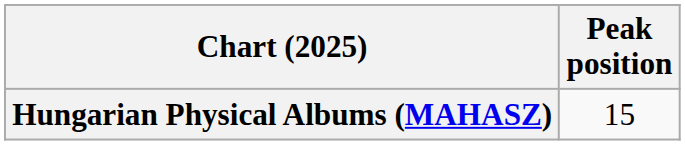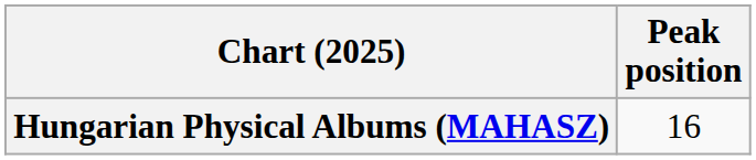 <table class="wikitable sortable plainrowheaders" style="text-align:center">
 <tr>
 <th scope="col">Chart (2025)</th>
 <th scope="col">Peak<br>position</th>
 </tr>
 <tr>
 <th scope="row">Hungarian Physical Albums (<a href='#'>MAHASZ</a>)</th>
-<td>15</td>
+<td>16</td>
 </tr>
 </table>
